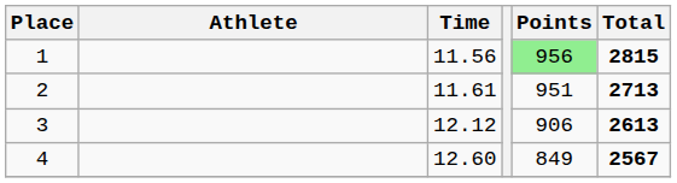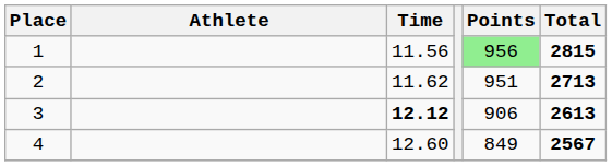 <table class="wikitable" style="text-align:center">
 <tr>
 <th>Place</th>
 <th width=210>Athlete</th>
 <th>Time</th>
 <th rowspan=5></th>
 <th>Points</th>
 <th>Total</th>
 </tr>
 <tr>
 <td>1</td>
 <td align=left></td>
 <td>11.56</td>
 <td style="background: lightgreen;">956</td>
 <td><strong>2815</strong></td>
 </tr>
 <tr>
 <td>2</td>
 <td align=left></td>
-<td>11.61</td>
+<td>11.62</td>
 <td>951</td>
 <td><strong>2713</strong></td>
 </tr>
 <tr>
 <td>3</td>
 <td align=left></td>
-<td>12.12</td>
+<td><strong>12.12</strong></td>
 <td>906</td>
 <td><strong>2613</strong></td>
 </tr>
 <tr>
 <td>4</td>
 <td align=left></td>
 <td>12.60</td>
 <td>849</td>
 <td><strong>2567</strong></td>
 </tr>
 <tr>
 </tr>
 </table>
